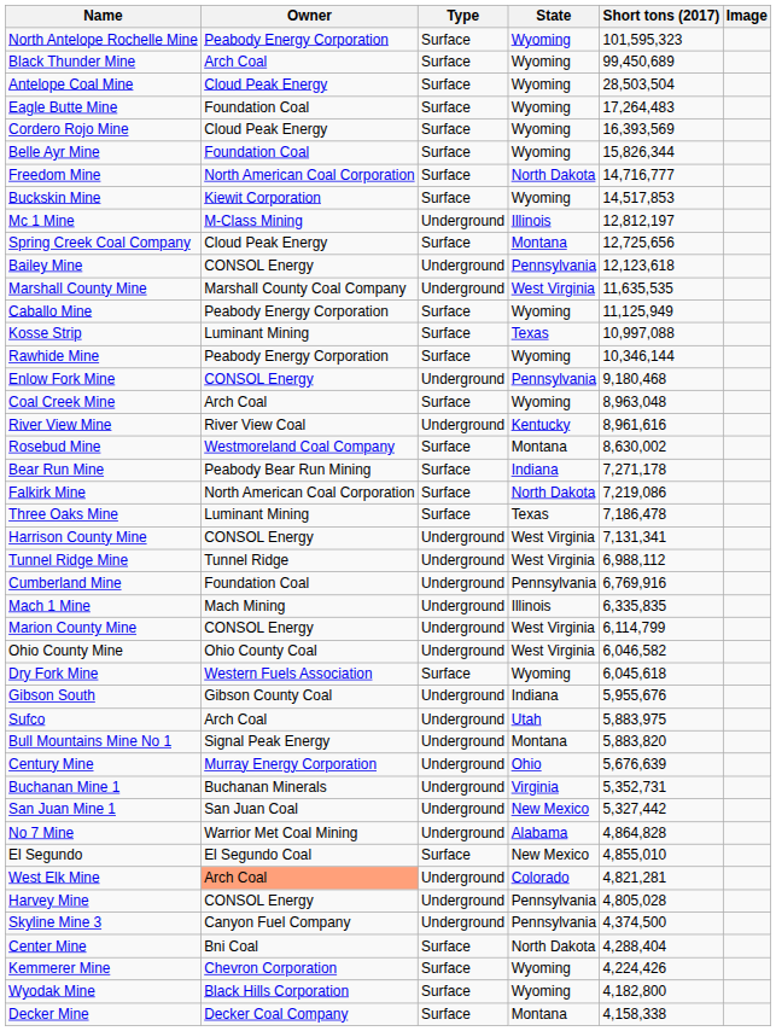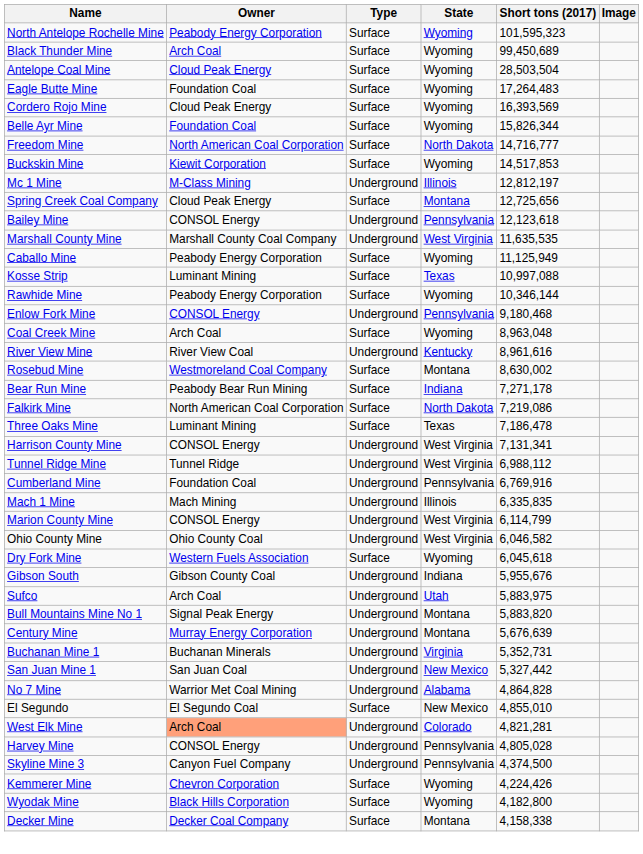 <table class="wikitable sortable">
 <tr>
 <th>Name</th>
 <th>Owner</th>
 <th>Type</th>
 <th>State</th>
 <th>Short tons (2017)</th>
 <th>Image</th>
 </tr>
 <tr>
 <td><a href='#'>North Antelope Rochelle Mine</a></td>
 <td><a href='#'>Peabody Energy Corporation</a></td>
 <td>Surface</td>
 <td><a href='#'>Wyoming</a></td>
 <td>101,595,323</td>
 <td></td>
 </tr>
 <tr>
 <td><a href='#'>Black Thunder Mine</a></td>
 <td><a href='#'>Arch Coal</a></td>
 <td>Surface</td>
 <td>Wyoming</td>
 <td>99,450,689</td>
 <td></td>
 </tr>
 <tr>
 <td><a href='#'>Antelope Coal Mine</a></td>
 <td><a href='#'>Cloud Peak Energy</a></td>
 <td>Surface</td>
 <td>Wyoming</td>
 <td>28,503,504</td>
 <td></td>
 </tr>
 <tr>
 <td><a href='#'>Eagle Butte Mine</a></td>
 <td>Foundation Coal</td>
 <td>Surface</td>
 <td>Wyoming</td>
 <td>17,264,483</td>
 <td></td>
 </tr>
 <tr>
 <td><a href='#'>Cordero Rojo Mine</a></td>
 <td>Cloud Peak Energy</td>
 <td>Surface</td>
 <td>Wyoming</td>
 <td>16,393,569</td>
 <td></td>
 </tr>
 <tr>
 <td><a href='#'>Belle Ayr Mine</a></td>
 <td><a href='#'>Foundation Coal</a></td>
 <td>Surface</td>
 <td>Wyoming</td>
 <td>15,826,344</td>
 <td></td>
 </tr>
 <tr>
 <td><a href='#'>Freedom Mine</a></td>
 <td><a href='#'>North American Coal Corporation</a></td>
 <td>Surface</td>
 <td><a href='#'>North Dakota</a></td>
 <td>14,716,777</td>
 <td></td>
 </tr>
 <tr>
 <td><a href='#'>Buckskin Mine</a></td>
 <td><a href='#'>Kiewit Corporation</a></td>
 <td>Surface</td>
 <td>Wyoming</td>
 <td>14,517,853</td>
 <td></td>
 </tr>
 <tr>
 <td><a href='#'>Mc 1 Mine</a></td>
 <td><a href='#'>M-Class Mining</a></td>
 <td>Underground</td>
 <td><a href='#'>Illinois</a></td>
 <td>12,812,197</td>
 <td></td>
 </tr>
 <tr>
 <td><a href='#'>Spring Creek Coal Company</a></td>
 <td>Cloud Peak Energy</td>
 <td>Surface</td>
 <td><a href='#'>Montana</a></td>
 <td>12,725,656</td>
 <td></td>
 </tr>
 <tr>
 <td><a href='#'>Bailey Mine</a></td>
 <td>CONSOL Energy</td>
 <td>Underground</td>
 <td><a href='#'>Pennsylvania</a></td>
 <td>12,123,618</td>
 <td></td>
 </tr>
 <tr>
 <td><a href='#'>Marshall County Mine</a></td>
 <td>Marshall County Coal Company</td>
 <td>Underground</td>
 <td><a href='#'>West Virginia</a></td>
 <td>11,635,535</td>
 <td></td>
 </tr>
 <tr>
 <td><a href='#'>Caballo Mine</a></td>
 <td>Peabody Energy Corporation</td>
 <td>Surface</td>
 <td>Wyoming</td>
 <td>11,125,949</td>
 <td></td>
 </tr>
 <tr>
 <td><a href='#'>Kosse Strip</a></td>
 <td>Luminant Mining</td>
 <td>Surface</td>
 <td><a href='#'>Texas</a></td>
 <td>10,997,088</td>
 <td></td>
 </tr>
 <tr>
 <td><a href='#'>Rawhide Mine</a></td>
 <td>Peabody Energy Corporation</td>
 <td>Surface</td>
 <td>Wyoming</td>
 <td>10,346,144</td>
 <td></td>
 </tr>
 <tr>
 <td><a href='#'>Enlow Fork Mine</a></td>
 <td><a href='#'>CONSOL Energy</a></td>
 <td>Underground</td>
 <td><a href='#'>Pennsylvania</a></td>
 <td>9,180,468</td>
 <td></td>
 </tr>
 <tr>
 <td><a href='#'>Coal Creek Mine</a></td>
 <td>Arch Coal</td>
 <td>Surface</td>
 <td>Wyoming</td>
 <td>8,963,048</td>
 <td></td>
 </tr>
 <tr>
 <td><a href='#'>River View Mine</a></td>
 <td>River View Coal</td>
 <td>Underground</td>
 <td><a href='#'>Kentucky</a></td>
 <td>8,961,616</td>
 <td></td>
 </tr>
 <tr>
 <td><a href='#'>Rosebud Mine</a></td>
 <td><a href='#'>Westmoreland Coal Company</a></td>
 <td>Surface</td>
 <td>Montana</td>
 <td>8,630,002</td>
 <td></td>
 </tr>
 <tr>
 <td><a href='#'>Bear Run Mine</a></td>
 <td>Peabody Bear Run Mining</td>
 <td>Surface</td>
 <td><a href='#'>Indiana</a></td>
 <td>7,271,178</td>
 <td></td>
 </tr>
 <tr>
 <td><a href='#'>Falkirk Mine</a></td>
 <td>North American Coal Corporation</td>
 <td>Surface</td>
 <td><a href='#'>North Dakota</a></td>
 <td>7,219,086</td>
 <td></td>
 </tr>
 <tr>
 <td><a href='#'>Three Oaks Mine</a></td>
 <td>Luminant Mining</td>
 <td>Surface</td>
 <td>Texas</td>
 <td>7,186,478</td>
 <td></td>
 </tr>
 <tr>
 <td><a href='#'>Harrison County Mine</a></td>
 <td>CONSOL Energy</td>
 <td>Underground</td>
 <td>West Virginia</td>
 <td>7,131,341</td>
 <td></td>
 </tr>
 <tr>
 <td><a href='#'>Tunnel Ridge Mine</a></td>
 <td>Tunnel Ridge</td>
 <td>Underground</td>
 <td>West Virginia</td>
 <td>6,988,112</td>
 <td></td>
 </tr>
 <tr>
 <td><a href='#'>Cumberland Mine</a></td>
 <td>Foundation Coal</td>
 <td>Underground</td>
 <td>Pennsylvania</td>
 <td>6,769,916</td>
 <td></td>
 </tr>
 <tr>
 <td><a href='#'>Mach 1 Mine</a></td>
 <td>Mach Mining</td>
 <td>Underground</td>
 <td>Illinois</td>
 <td>6,335,835</td>
 <td></td>
 </tr>
 <tr>
 <td><a href='#'>Marion County Mine</a></td>
 <td>CONSOL Energy</td>
 <td>Underground</td>
 <td>West Virginia</td>
 <td>6,114,799</td>
 <td></td>
 </tr>
 <tr>
 <td>Ohio County Mine</td>
 <td>Ohio County Coal</td>
 <td>Underground</td>
 <td>West Virginia</td>
 <td>6,046,582</td>
 <td></td>
 </tr>
 <tr>
 <td><a href='#'>Dry Fork Mine</a></td>
 <td><a href='#'>Western Fuels Association</a></td>
 <td>Surface</td>
 <td>Wyoming</td>
 <td>6,045,618</td>
 <td></td>
 </tr>
 <tr>
 <td><a href='#'>Gibson South</a></td>
 <td>Gibson County Coal</td>
 <td>Underground</td>
 <td>Indiana</td>
 <td>5,955,676</td>
 <td></td>
 </tr>
 <tr>
 <td><a href='#'>Sufco</a></td>
 <td>Arch Coal</td>
 <td>Underground</td>
 <td><a href='#'>Utah</a></td>
 <td>5,883,975</td>
 <td></td>
 </tr>
 <tr>
 <td><a href='#'>Bull Mountains Mine No 1</a></td>
 <td>Signal Peak Energy</td>
 <td>Underground</td>
 <td>Montana</td>
 <td>5,883,820</td>
 <td></td>
 </tr>
 <tr>
 <td><a href='#'>Century Mine</a></td>
 <td><a href='#'>Murray Energy Corporation</a></td>
 <td>Underground</td>
-<td><a href='#'>Ohio</a></td>
+<td>Montana</td>
 <td>5,676,639</td>
 <td></td>
 </tr>
 <tr>
 <td><a href='#'>Buchanan Mine 1</a></td>
 <td>Buchanan Minerals</td>
 <td>Underground</td>
 <td><a href='#'>Virginia</a></td>
 <td>5,352,731</td>
 <td></td>
 </tr>
 <tr>
 <td><a href='#'>San Juan Mine 1</a></td>
 <td>San Juan Coal</td>
 <td>Underground</td>
 <td><a href='#'>New Mexico</a></td>
 <td>5,327,442</td>
 <td></td>
 </tr>
 <tr>
 <td><a href='#'>No 7 Mine</a></td>
 <td>Warrior Met Coal Mining</td>
 <td>Underground</td>
 <td><a href='#'>Alabama</a></td>
 <td>4,864,828</td>
 <td></td>
 </tr>
 <tr>
 <td>El Segundo</td>
 <td>El Segundo Coal</td>
 <td>Surface</td>
 <td>New Mexico</td>
 <td>4,855,010</td>
 <td></td>
 </tr>
 <tr>
 <td><a href='#'>West Elk Mine</a></td>
 <td style="background: lightsalmon;">Arch Coal</td>
 <td>Underground</td>
 <td><a href='#'>Colorado</a></td>
 <td>4,821,281</td>
 <td></td>
 </tr>
 <tr>
 <td><a href='#'>Harvey Mine</a></td>
 <td>CONSOL Energy</td>
 <td>Underground</td>
 <td>Pennsylvania</td>
 <td>4,805,028</td>
 <td></td>
 </tr>
 <tr>
 <td><a href='#'>Skyline Mine 3</a></td>
 <td>Canyon Fuel Company</td>
 <td>Underground</td>
 <td>Pennsylvania</td>
 <td>4,374,500</td>
 <td></td>
 </tr>
 <tr>
-<td><a href='#'>Center Mine</a></td>
-<td>Bni Coal</td>
-<td>Surface</td>
-<td>North Dakota</td>
-<td>4,288,404</td>
-<td></td>
-</tr>
-<tr>
 <td><a href='#'>Kemmerer Mine</a></td>
 <td><a href='#'>Chevron Corporation</a></td>
 <td>Surface</td>
 <td>Wyoming</td>
 <td>4,224,426</td>
 <td></td>
 </tr>
 <tr>
 <td><a href='#'>Wyodak Mine</a></td>
 <td><a href='#'>Black Hills Corporation</a></td>
 <td>Surface</td>
 <td>Wyoming</td>
 <td>4,182,800</td>
 <td></td>
 </tr>
 <tr>
 <td><a href='#'>Decker Mine</a></td>
 <td><a href='#'>Decker Coal Company</a></td>
 <td>Surface</td>
 <td>Montana</td>
 <td>4,158,338</td>
 <td></td>
 </tr>
 </table>
